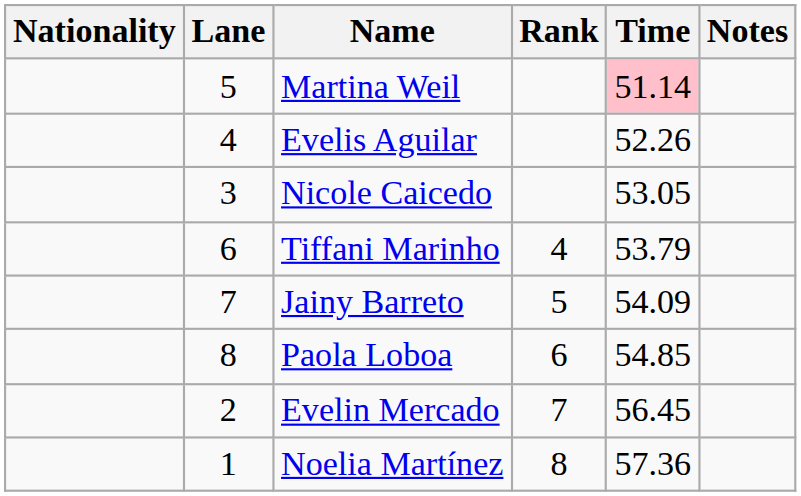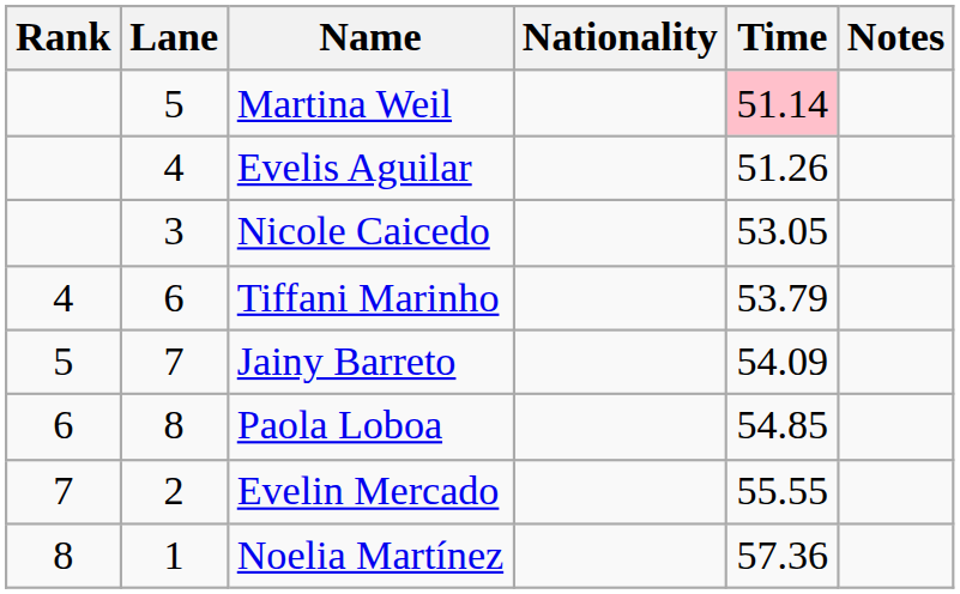 <table class="wikitable sortable" style="text-align:center">
 <tr>
-<th>Nationality</th>
+<th>Rank</th>
 <th>Lane</th>
 <th>Name</th>
-<th>Rank</th>
+<th>Nationality</th>
 <th>Time</th>
 <th>Notes</th>
 </tr>
 <tr>
-<td align=left></td>
+<td></td>
 <td>5</td>
 <td align=left><a href='#'>Martina Weil</a></td>
-<td></td>
+<td align=left></td>
 <td style="background: pink;">51.14</td>
 <td></td>
 </tr>
 <tr>
-<td align=left></td>
+<td></td>
 <td>4</td>
 <td align=left><a href='#'>Evelis Aguilar</a></td>
-<td></td>
-<td>52.26</td>
+<td align=left></td>
+<td>51.26</td>
 <td></td>
 </tr>
 <tr>
-<td align=left></td>
+<td></td>
 <td>3</td>
 <td align=left><a href='#'>Nicole Caicedo</a></td>
-<td></td>
+<td align=left></td>
 <td>53.05</td>
 <td></td>
 </tr>
 <tr>
-<td align=left></td>
+<td>4</td>
 <td>6</td>
 <td align=left><a href='#'>Tiffani Marinho</a></td>
-<td>4</td>
+<td align=left></td>
 <td>53.79</td>
 <td></td>
 </tr>
 <tr>
-<td align=left></td>
+<td>5</td>
 <td>7</td>
 <td align=left><a href='#'>Jainy Barreto</a></td>
-<td>5</td>
+<td align=left></td>
 <td>54.09</td>
 <td></td>
 </tr>
 <tr>
-<td align=left></td>
+<td>6</td>
 <td>8</td>
 <td align=left><a href='#'>Paola Loboa</a></td>
-<td>6</td>
+<td align=left></td>
 <td>54.85</td>
 <td></td>
 </tr>
 <tr>
-<td align=left></td>
+<td>7</td>
 <td>2</td>
 <td align=left><a href='#'>Evelin Mercado</a></td>
-<td>7</td>
-<td>56.45</td>
+<td align=left></td>
+<td>55.55</td>
 <td></td>
 </tr>
 <tr>
-<td align=left></td>
+<td>8</td>
 <td>1</td>
 <td align=left><a href='#'>Noelia Martínez</a></td>
-<td>8</td>
+<td align=left></td>
 <td>57.36</td>
 <td></td>
 </tr>
 </table>
